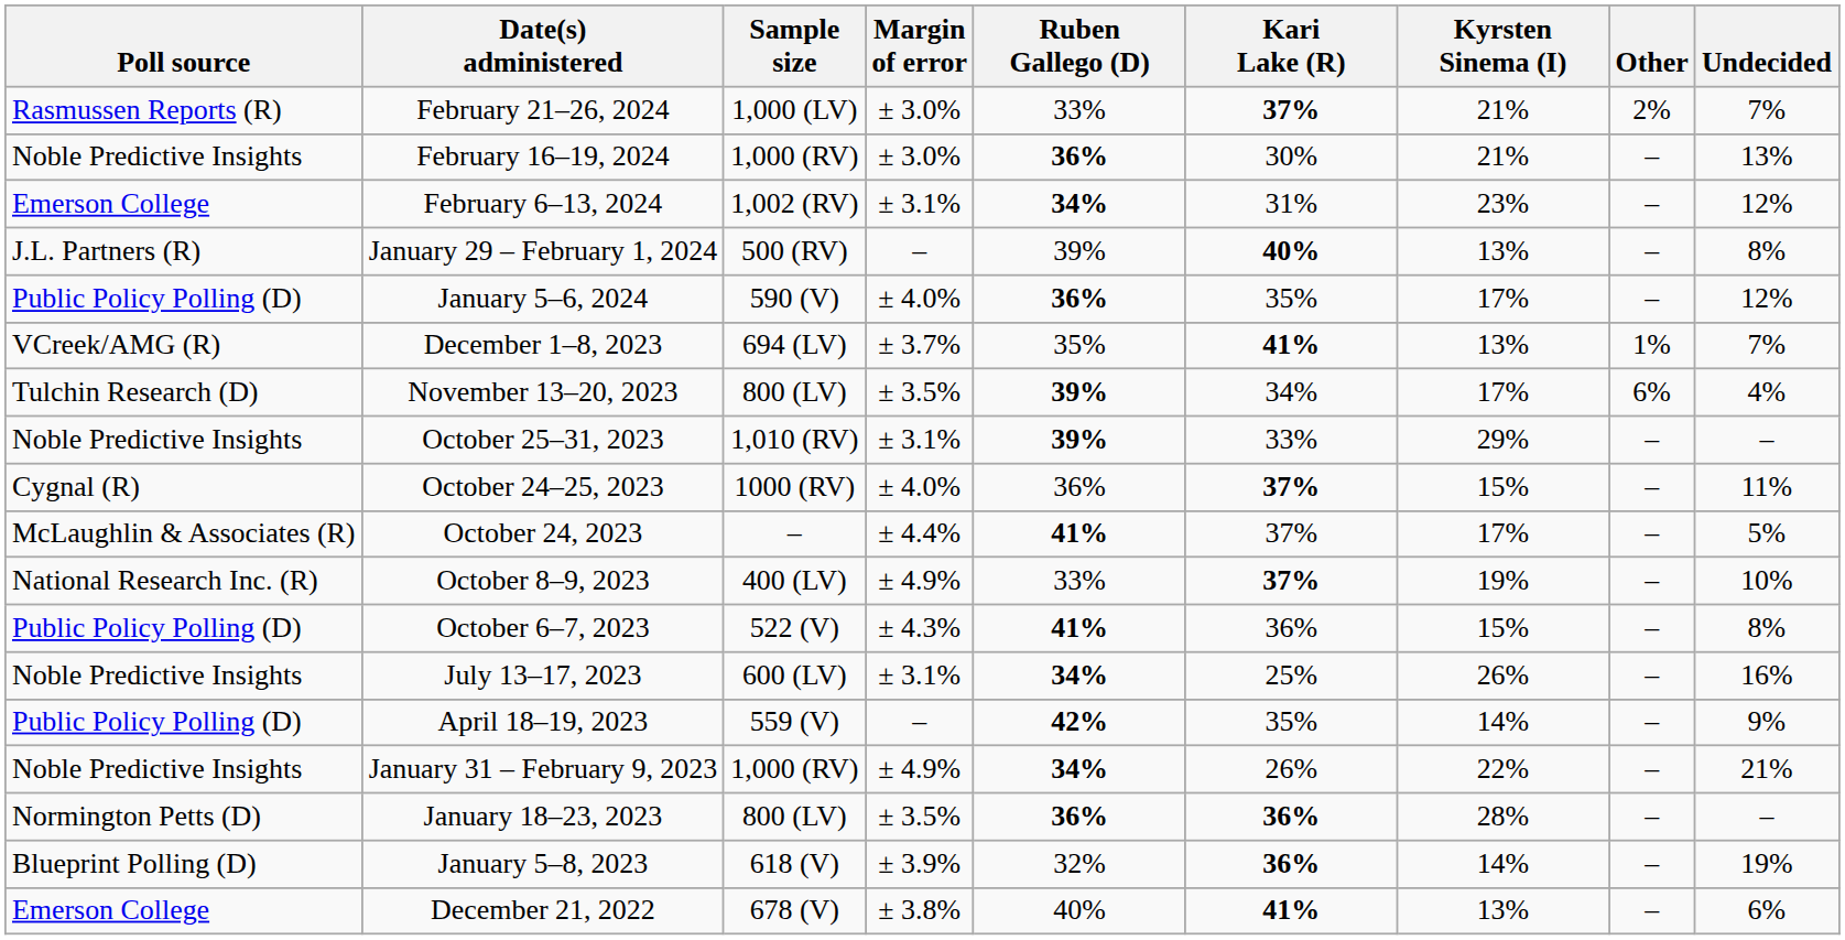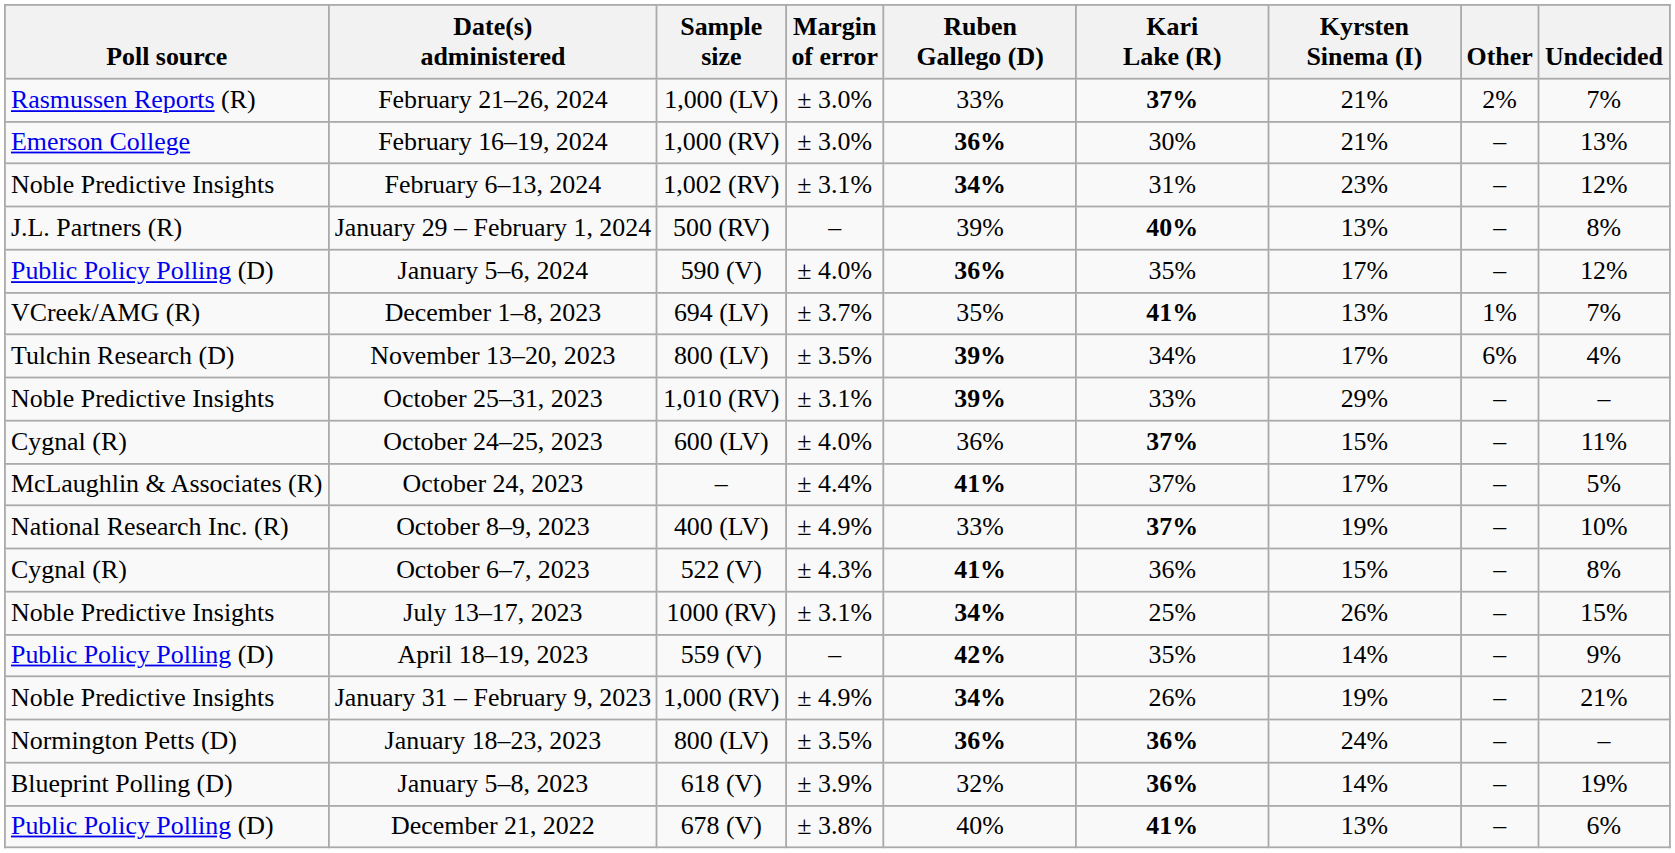 <table class="wikitable" style="font-size:90%;text-align:center;">
 <tr style="vertical-align:bottom">
 <th>Poll source</th>
 <th>Date(s)<br>administered</th>
 <th>Sample<br>size</th>
 <th>Margin<br>of error</th>
 <th style="width:100px;">Ruben<br>Gallego (D)</th>
 <th style="width:100px;">Kari<br>Lake (R)</th>
 <th style="width:100px;">Kyrsten<br>Sinema (I)</th>
 <th>Other</th>
 <th>Undecided</th>
 </tr>
 <tr>
 <td style="text-align:left"><a href='#'>Rasmussen Reports</a> (R)</td>
 <td>February 21–26, 2024</td>
 <td>1,000 (LV)</td>
 <td>± 3.0%</td>
 <td>33%</td>
 <td><strong>37%</strong></td>
 <td>21%</td>
 <td>2%</td>
 <td>7%</td>
 </tr>
 <tr>
-<td style="text-align:left">Noble Predictive Insights</td>
+<td style="text-align:left"><a href='#'>Emerson College</a></td>
 <td>February 16–19, 2024</td>
 <td>1,000 (RV)</td>
 <td>± 3.0%</td>
 <td><strong>36%</strong></td>
 <td>30%</td>
 <td>21%</td>
 <td>–</td>
 <td>13%</td>
 </tr>
 <tr>
-<td style="text-align:left"><a href='#'>Emerson College</a></td>
+<td style="text-align:left">Noble Predictive Insights</td>
 <td>February 6–13, 2024</td>
 <td>1,002 (RV)</td>
 <td>± 3.1%</td>
 <td><strong>34%</strong></td>
 <td>31%</td>
 <td>23%</td>
 <td>–</td>
 <td>12%</td>
 </tr>
 <tr>
 <td style="text-align:left">J.L. Partners (R)</td>
 <td>January 29 – February 1, 2024</td>
 <td>500 (RV)</td>
 <td>–</td>
 <td>39%</td>
 <td><strong>40%</strong></td>
 <td>13%</td>
 <td>–</td>
 <td>8%</td>
 </tr>
 <tr>
 <td style="text-align:left"><a href='#'>Public Policy Polling</a> (D)</td>
 <td>January 5–6, 2024</td>
 <td>590 (V)</td>
 <td>± 4.0%</td>
 <td><strong>36%</strong></td>
 <td>35%</td>
 <td>17%</td>
 <td>–</td>
 <td>12%</td>
 </tr>
 <tr>
 <td style="text-align:left;">VCreek/AMG (R)</td>
 <td data-sort-value="2023-12-19">December 1–8, 2023</td>
 <td>694 (LV)</td>
 <td>± 3.7%</td>
 <td>35%</td>
 <td><strong>41%</strong></td>
 <td>13%</td>
 <td>1%</td>
 <td>7%</td>
 </tr>
 <tr>
 <td style="text-align:left">Tulchin Research (D)</td>
 <td>November 13–20, 2023</td>
 <td>800 (LV)</td>
 <td>± 3.5%</td>
 <td><strong>39%</strong></td>
 <td>34%</td>
 <td>17%</td>
 <td>6%</td>
 <td>4%</td>
 </tr>
 <tr>
 <td style="text-align:left">Noble Predictive Insights</td>
 <td>October 25–31, 2023</td>
 <td>1,010 (RV)</td>
 <td>± 3.1%</td>
 <td><strong>39%</strong></td>
 <td>33%</td>
 <td>29%</td>
 <td>–</td>
 <td>–</td>
 </tr>
 <tr>
 <td style="text-align:left">Cygnal (R)</td>
 <td>October 24–25, 2023</td>
-<td>1000 (RV)</td>
+<td>600 (LV)</td>
 <td>± 4.0%</td>
 <td>36%</td>
 <td><strong>37%</strong></td>
 <td>15%</td>
 <td>–</td>
 <td>11%</td>
 </tr>
 <tr>
 <td style="text-align:left">McLaughlin & Associates (R)</td>
 <td>October 24, 2023</td>
 <td>–</td>
 <td>± 4.4%</td>
 <td><strong>41%</strong></td>
 <td>37%</td>
 <td>17%</td>
 <td>–</td>
 <td>5%</td>
 </tr>
 <tr>
 <td style="text-align:left">National Research Inc. (R)</td>
 <td>October 8–9, 2023</td>
 <td>400 (LV)</td>
 <td>± 4.9%</td>
 <td>33%</td>
 <td><strong>37%</strong></td>
 <td>19%</td>
 <td>–</td>
 <td>10%</td>
 </tr>
 <tr>
-<td style="text-align:left"><a href='#'>Public Policy Polling</a> (D)</td>
+<td style="text-align:left">Cygnal (R)</td>
 <td>October 6–7, 2023</td>
 <td>522 (V)</td>
 <td>± 4.3%</td>
 <td><strong>41%</strong></td>
 <td>36%</td>
 <td>15%</td>
 <td>–</td>
 <td>8%</td>
 </tr>
 <tr>
 <td style="text-align:left">Noble Predictive Insights</td>
 <td>July 13–17, 2023</td>
-<td>600 (LV)</td>
+<td>1000 (RV)</td>
 <td>± 3.1%</td>
 <td><strong>34%</strong></td>
 <td>25%</td>
 <td>26%</td>
 <td>–</td>
-<td>16%</td>
+<td>15%</td>
 </tr>
 <tr>
 <td style="text-align:left"><a href='#'>Public Policy Polling</a> (D)</td>
 <td>April 18–19, 2023</td>
 <td>559 (V)</td>
 <td>–</td>
 <td><strong>42%</strong></td>
 <td>35%</td>
 <td>14%</td>
 <td>–</td>
 <td>9%</td>
 </tr>
 <tr>
 <td style="text-align:left">Noble Predictive Insights</td>
 <td>January 31 – February 9, 2023</td>
 <td>1,000 (RV)</td>
 <td>± 4.9%</td>
 <td><strong>34%</strong></td>
 <td>26%</td>
-<td>22%</td>
+<td>19%</td>
 <td>–</td>
 <td>21%</td>
 </tr>
 <tr>
 <td style="text-align:left">Normington Petts (D)</td>
 <td>January 18–23, 2023</td>
 <td>800 (LV)</td>
 <td>± 3.5%</td>
 <td><strong>36%</strong></td>
 <td><strong>36%</strong></td>
-<td>28%</td>
+<td>24%</td>
 <td>–</td>
 <td>–</td>
 </tr>
 <tr>
 <td style="text-align:left">Blueprint Polling (D)</td>
 <td>January 5–8, 2023</td>
 <td>618 (V)</td>
 <td>± 3.9%</td>
 <td>32%</td>
 <td><strong>36%</strong></td>
 <td>14%</td>
 <td>–</td>
 <td>19%</td>
 </tr>
 <tr>
-<td style="text-align:left"><a href='#'>Emerson College</a></td>
+<td style="text-align:left"><a href='#'>Public Policy Polling</a> (D)</td>
 <td rowspan="3">December 21, 2022</td>
 <td rowspan="3">678 (V)</td>
 <td rowspan="3">± 3.8%</td>
 <td>40%</td>
 <td><strong>41%</strong></td>
 <td>13%</td>
 <td>–</td>
 <td>6%</td>
 </tr>
 </table>
